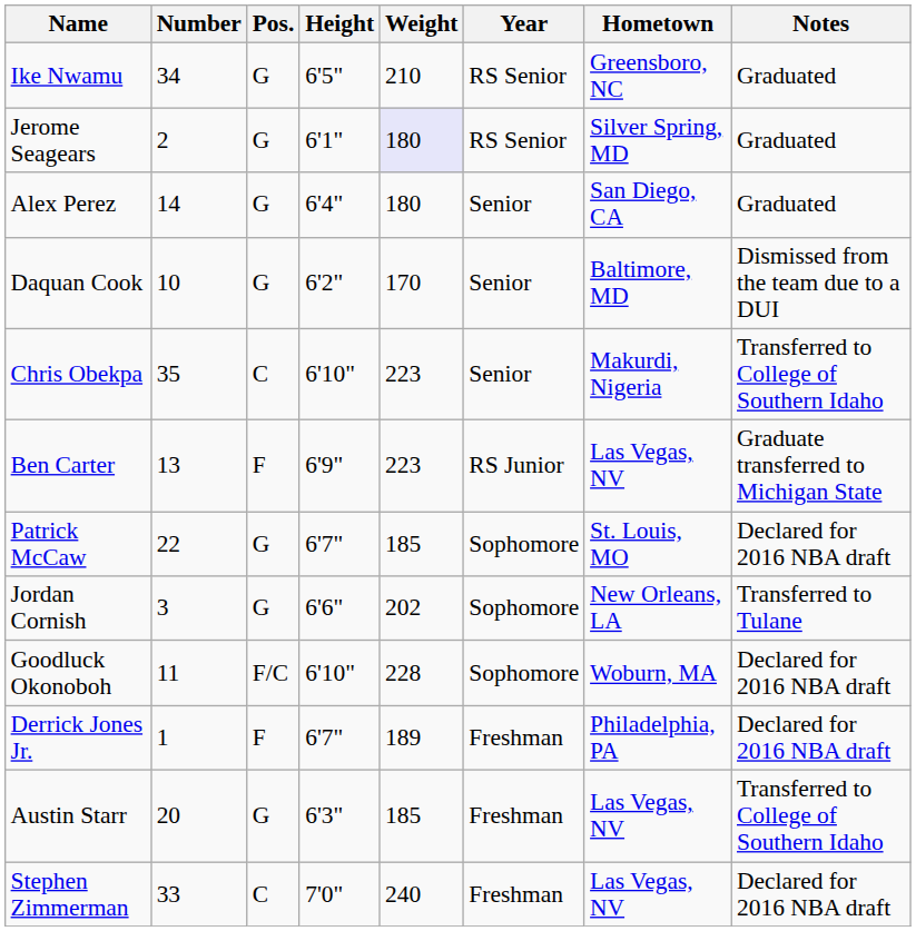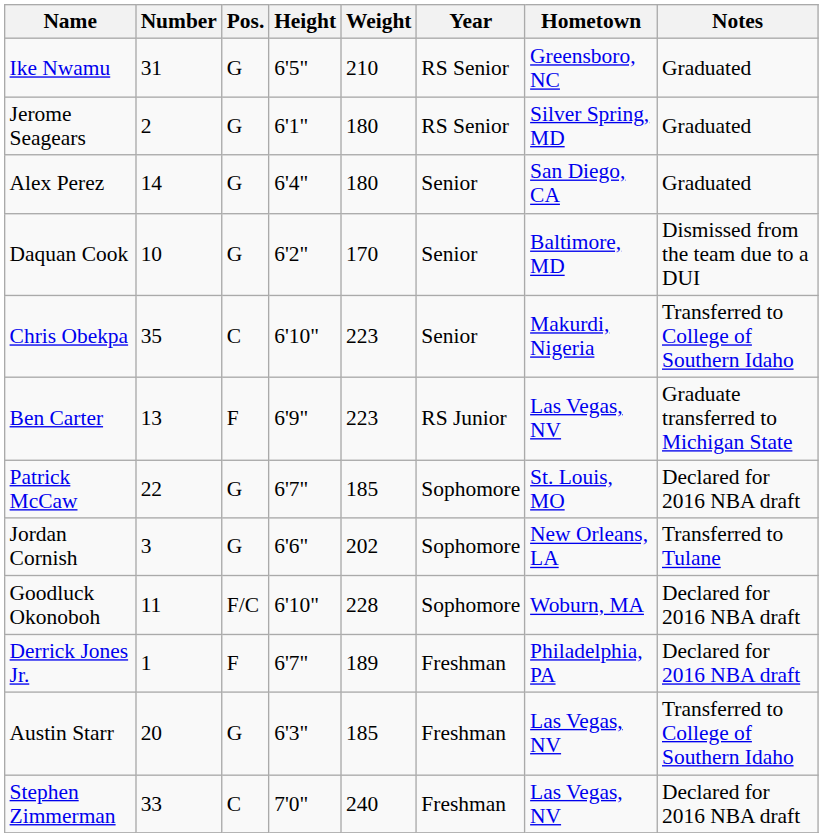 <table class="wikitable sortable" border="1">
 <tr>
 <th>Name</th>
 <th>Number</th>
 <th>Pos.</th>
 <th>Height</th>
 <th>Weight</th>
 <th>Year</th>
 <th>Hometown</th>
 <th class="unsortable">Notes</th>
 </tr>
 <tr>
 <td><a href='#'>Ike Nwamu</a></td>
-<td>34</td>
+<td>31</td>
 <td>G</td>
 <td>6'5"</td>
 <td>210</td>
 <td>RS Senior</td>
 <td><a href='#'>Greensboro, NC</a></td>
 <td>Graduated</td>
 </tr>
 <tr>
 <td>Jerome Seagears</td>
 <td>2</td>
 <td>G</td>
 <td>6'1"</td>
-<td style="background: lavender;">180</td>
+<td>180</td>
 <td>RS Senior</td>
 <td><a href='#'>Silver Spring, MD</a></td>
 <td>Graduated</td>
 </tr>
 <tr>
 <td>Alex Perez</td>
 <td>14</td>
 <td>G</td>
 <td>6'4"</td>
 <td>180</td>
 <td>Senior</td>
 <td><a href='#'>San Diego, CA</a></td>
 <td>Graduated</td>
 </tr>
 <tr>
 <td>Daquan Cook</td>
 <td>10</td>
 <td>G</td>
 <td>6'2"</td>
 <td>170</td>
 <td>Senior</td>
 <td><a href='#'>Baltimore, MD</a></td>
 <td>Dismissed from the team due to a DUI</td>
 </tr>
 <tr>
 <td><a href='#'>Chris Obekpa</a></td>
 <td>35</td>
 <td>C</td>
 <td>6'10"</td>
 <td>223</td>
 <td>Senior</td>
 <td><a href='#'>Makurdi, Nigeria</a></td>
 <td>Transferred to <a href='#'>College of Southern Idaho</a></td>
 </tr>
 <tr>
 <td><a href='#'>Ben Carter</a></td>
 <td>13</td>
 <td>F</td>
 <td>6'9"</td>
 <td>223</td>
 <td>RS Junior</td>
 <td><a href='#'>Las Vegas, NV</a></td>
 <td>Graduate transferred to <a href='#'>Michigan State</a></td>
 </tr>
 <tr>
 <td><a href='#'>Patrick McCaw</a></td>
 <td>22</td>
 <td>G</td>
 <td>6'7"</td>
 <td>185</td>
 <td>Sophomore</td>
 <td><a href='#'>St. Louis, MO</a></td>
 <td>Declared for 2016 NBA draft</td>
 </tr>
 <tr>
 <td>Jordan Cornish</td>
 <td>3</td>
 <td>G</td>
 <td>6'6"</td>
 <td>202</td>
 <td>Sophomore</td>
 <td><a href='#'>New Orleans, LA</a></td>
 <td>Transferred to <a href='#'>Tulane</a></td>
 </tr>
 <tr>
 <td>Goodluck Okonoboh</td>
 <td>11</td>
 <td>F/C</td>
 <td>6'10"</td>
 <td>228</td>
 <td>Sophomore</td>
 <td><a href='#'>Woburn, MA</a></td>
 <td>Declared for 2016 NBA draft</td>
 </tr>
 <tr>
 <td><a href='#'>Derrick Jones Jr.</a></td>
 <td>1</td>
 <td>F</td>
 <td>6'7"</td>
 <td>189</td>
 <td>Freshman</td>
 <td><a href='#'>Philadelphia, PA</a></td>
 <td>Declared for <a href='#'>2016 NBA draft</a></td>
 </tr>
 <tr>
 <td>Austin Starr</td>
 <td>20</td>
 <td>G</td>
 <td>6'3"</td>
 <td>185</td>
 <td>Freshman</td>
 <td><a href='#'>Las Vegas, NV</a></td>
 <td>Transferred to <a href='#'>College of Southern Idaho</a></td>
 </tr>
 <tr>
 <td><a href='#'>Stephen Zimmerman</a></td>
 <td>33</td>
 <td>C</td>
 <td>7'0"</td>
 <td>240</td>
 <td>Freshman</td>
 <td><a href='#'>Las Vegas, NV</a></td>
 <td>Declared for 2016 NBA draft</td>
 </tr>
 </table>
